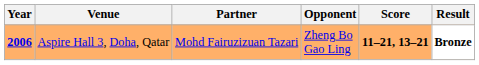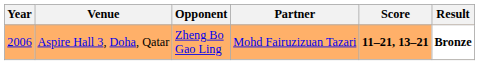 <table class="sortable wikitable" style="font-size: 90%;">
 <tr>
 <th>Year</th>
 <th>Venue</th>
+<th>Opponent</th>
 <th>Partner</th>
-<th>Opponent</th>
 <th>Score</th>
 <th>Result</th>
 </tr>
 <tr style="background:#FFB069">
-<td align="center"><strong><a href='#'>2006</a></strong></td>
+<td align="center"><a href='#'>2006</a></td>
 <td align="left"><a href='#'>Aspire Hall 3</a>, <a href='#'>Doha</a>, Qatar</td>
+<td align="left"> <a href='#'>Zheng Bo</a><br> <a href='#'>Gao Ling</a></td>
 <td align="left"> <a href='#'>Mohd Fairuzizuan Tazari</a></td>
-<td align="left"> <a href='#'>Zheng Bo</a><br> <a href='#'>Gao Ling</a></td>
 <td align="left"><strong>11–21, 13–21</strong></td>
 <td style="text-align:left; background:white"> <strong>Bronze</strong></td>
 </tr>
 </table>
